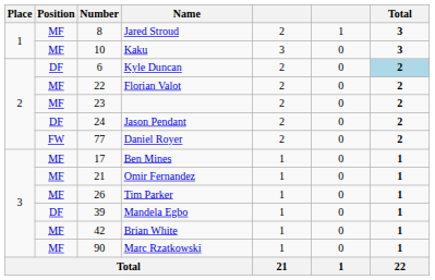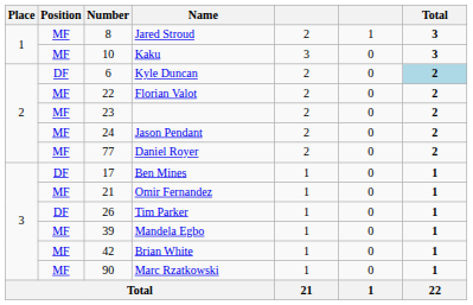 <table class="wikitable" style="font-size: 95%; text-align: center;">
 <tr>
 <th width=30>Place</th>
 <th width=30>Position</th>
 <th width=30>Number</th>
 <th width=175>Name</th>
 <th width=75></th>
 <th width=75></th>
 <th width=75>Total</th>
 </tr>
 <tr>
 <td rowspan="2">1</td>
 <td><a href='#'>MF</a></td>
 <td>8</td>
 <td align="left"> <a href='#'>Jared Stroud</a></td>
 <td>2</td>
 <td>1</td>
 <td><strong>3</strong></td>
 </tr>
 <tr>
 <td><a href='#'>MF</a></td>
 <td>10</td>
 <td align="left"> <a href='#'>Kaku</a></td>
 <td>3</td>
 <td>0</td>
 <td><strong>3</strong></td>
 </tr>
 <tr>
 <td rowspan="5">2</td>
 <td><a href='#'>DF</a></td>
 <td>6</td>
 <td align="left"> <a href='#'>Kyle Duncan</a></td>
 <td>2</td>
 <td>0</td>
 <td style="background: lightblue;"><strong>2</strong></td>
 </tr>
 <tr>
 <td><a href='#'>MF</a></td>
 <td>22</td>
 <td align="left"> <a href='#'>Florian Valot</a></td>
 <td>2</td>
 <td>0</td>
 <td><strong>2</strong></td>
 </tr>
 <tr>
 <td><a href='#'>MF</a></td>
 <td>23</td>
 <td align="left"></td>
 <td>2</td>
 <td>0</td>
 <td><strong>2</strong></td>
 </tr>
 <tr>
-<td><a href='#'>DF</a></td>
+<td><a href='#'>MF</a></td>
 <td>24</td>
 <td align="left"> <a href='#'>Jason Pendant</a></td>
 <td>2</td>
 <td>0</td>
 <td><strong>2</strong></td>
 </tr>
 <tr>
-<td><a href='#'>FW</a></td>
+<td><a href='#'>MF</a></td>
 <td>77</td>
 <td align="left"> <a href='#'>Daniel Royer</a></td>
 <td>2</td>
 <td>0</td>
 <td><strong>2</strong></td>
 </tr>
 <tr>
 <td rowspan="6">3</td>
-<td><a href='#'>MF</a></td>
+<td><a href='#'>DF</a></td>
 <td>17</td>
 <td align="left"> <a href='#'>Ben Mines</a></td>
 <td>1</td>
 <td>0</td>
 <td><strong>1</strong></td>
 </tr>
 <tr>
 <td><a href='#'>MF</a></td>
 <td>21</td>
 <td align="left"> <a href='#'>Omir Fernandez</a></td>
 <td>1</td>
 <td>0</td>
 <td><strong>1</strong></td>
 </tr>
 <tr>
-<td><a href='#'>MF</a></td>
+<td><a href='#'>DF</a></td>
 <td>26</td>
 <td align="left"> <a href='#'>Tim Parker</a></td>
 <td>1</td>
 <td>0</td>
 <td><strong>1</strong></td>
 </tr>
 <tr>
-<td><a href='#'>DF</a></td>
+<td><a href='#'>MF</a></td>
 <td>39</td>
 <td align="left"> <a href='#'>Mandela Egbo</a></td>
 <td>1</td>
 <td>0</td>
 <td><strong>1</strong></td>
 </tr>
 <tr>
 <td><a href='#'>MF</a></td>
 <td>42</td>
 <td align="left"> <a href='#'>Brian White</a></td>
 <td>1</td>
 <td>0</td>
 <td><strong>1</strong></td>
 </tr>
 <tr>
 <td><a href='#'>MF</a></td>
 <td>90</td>
 <td align="left"> <a href='#'>Marc Rzatkowski</a></td>
 <td>1</td>
 <td>0</td>
 <td><strong>1</strong></td>
 </tr>
 <tr>
 <th colspan="4">Total</th>
 <th>21</th>
 <th>1</th>
 <th>22</th>
 </tr>
 </table>
